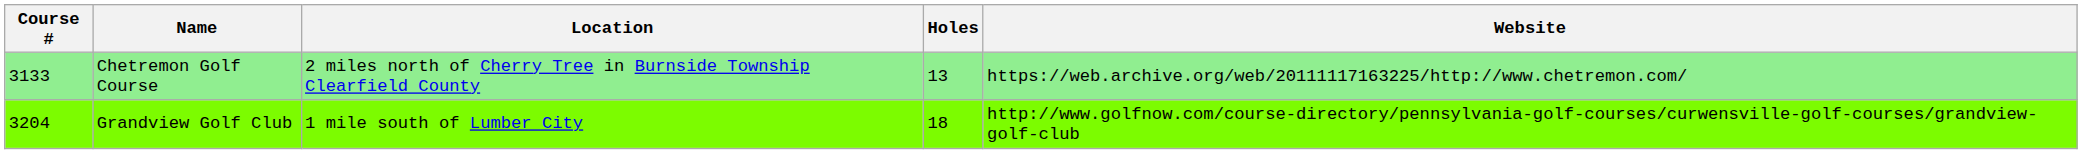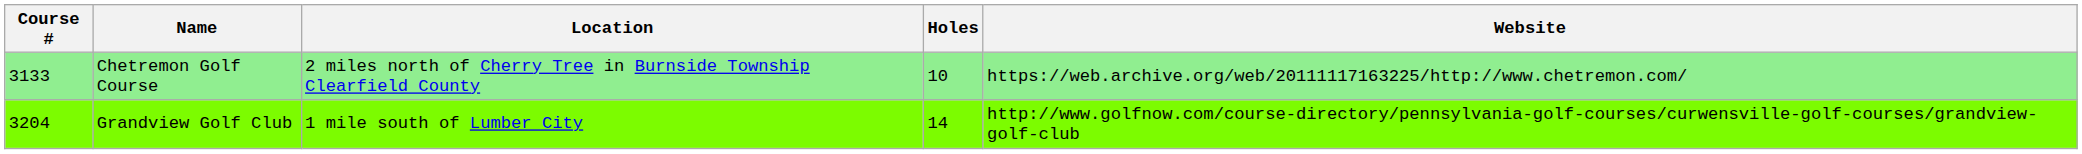 <table class="wikitable sortable">
 <tr>
 <th>Course #</th>
 <th>Name</th>
 <th>Location</th>
 <th>Holes</th>
 <th>Website</th>
 </tr>
 <tr style="background-color:#90EE90;">
 <td>3133</td>
 <td>Chetremon Golf Course</td>
 <td>2 miles north of <a href='#'>Cherry Tree</a> in <a href='#'>Burnside Township</a> <a href='#'>Clearfield County</a></td>
-<td>13</td>
+<td>10</td>
 <td>https://web.archive.org/web/20111117163225/http://www.chetremon.com/</td>
 </tr>
 <tr style="background-color:#7CFC00;">
 <td>3204</td>
 <td>Grandview Golf Club</td>
 <td>1 mile south of <a href='#'>Lumber City</a></td>
-<td>18</td>
+<td>14</td>
 <td>http://www.golfnow.com/course-directory/pennsylvania-golf-courses/curwensville-golf-courses/grandview-golf-club</td>
 </tr>
 </table>
